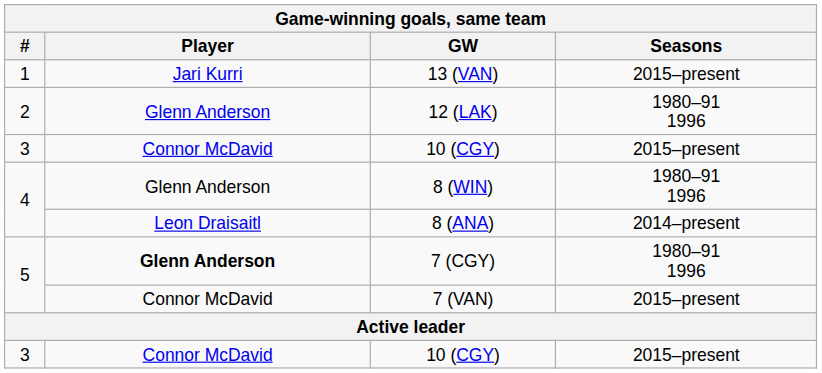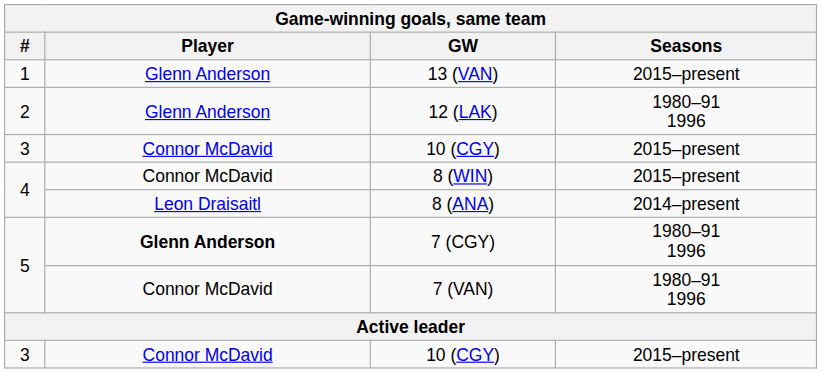 <table class="wikitable" style="text-align: center; font-size: 95%" width="80%">
 <tr>
 <th colspan="4">Game-winning goals, same team</th>
 </tr>
 <tr>
 <th>#</th>
 <th>Player</th>
 <th>GW</th>
 <th>Seasons</th>
 </tr>
 <tr>
 <td>1</td>
-<td><a href='#'>Jari Kurri</a></td>
+<td><a href='#'>Glenn Anderson</a></td>
 <td>13 (<a href='#'>VAN</a>)</td>
 <td>2015–present</td>
 </tr>
 <tr>
 <td>2</td>
 <td><a href='#'>Glenn Anderson</a></td>
 <td>12 (<a href='#'>LAK</a>)</td>
 <td>1980–91<br>1996</td>
 </tr>
 <tr>
 <td>3</td>
 <td><a href='#'>Connor McDavid</a></td>
 <td>10 (<a href='#'>CGY</a>)</td>
 <td>2015–present</td>
 </tr>
 <tr>
 <td rowspan=2>4</td>
-<td>Glenn Anderson</td>
+<td>Connor McDavid</td>
 <td>8 (<a href='#'>WIN</a>)</td>
-<td>1980–91<br>1996</td>
+<td>2015–present</td>
 </tr>
 <tr>
 <td><a href='#'>Leon Draisaitl</a></td>
 <td>8 (<a href='#'>ANA</a>)</td>
 <td>2014–present</td>
 </tr>
 <tr>
 <td rowspan=2>5</td>
 <td><strong>Glenn Anderson</strong></td>
 <td>7 (CGY)</td>
 <td>1980–91<br>1996</td>
 </tr>
 <tr>
 <td>Connor McDavid</td>
 <td>7 (VAN)</td>
-<td>2015–present</td>
+<td>1980–91<br>1996</td>
 </tr>
 <tr>
 <th colspan="4">Active leader</th>
 </tr>
 <tr>
 <td>3</td>
 <td><a href='#'>Connor McDavid</a></td>
 <td>10 (<a href='#'>CGY</a>)</td>
 <td>2015–present</td>
 </tr>
 </table>
